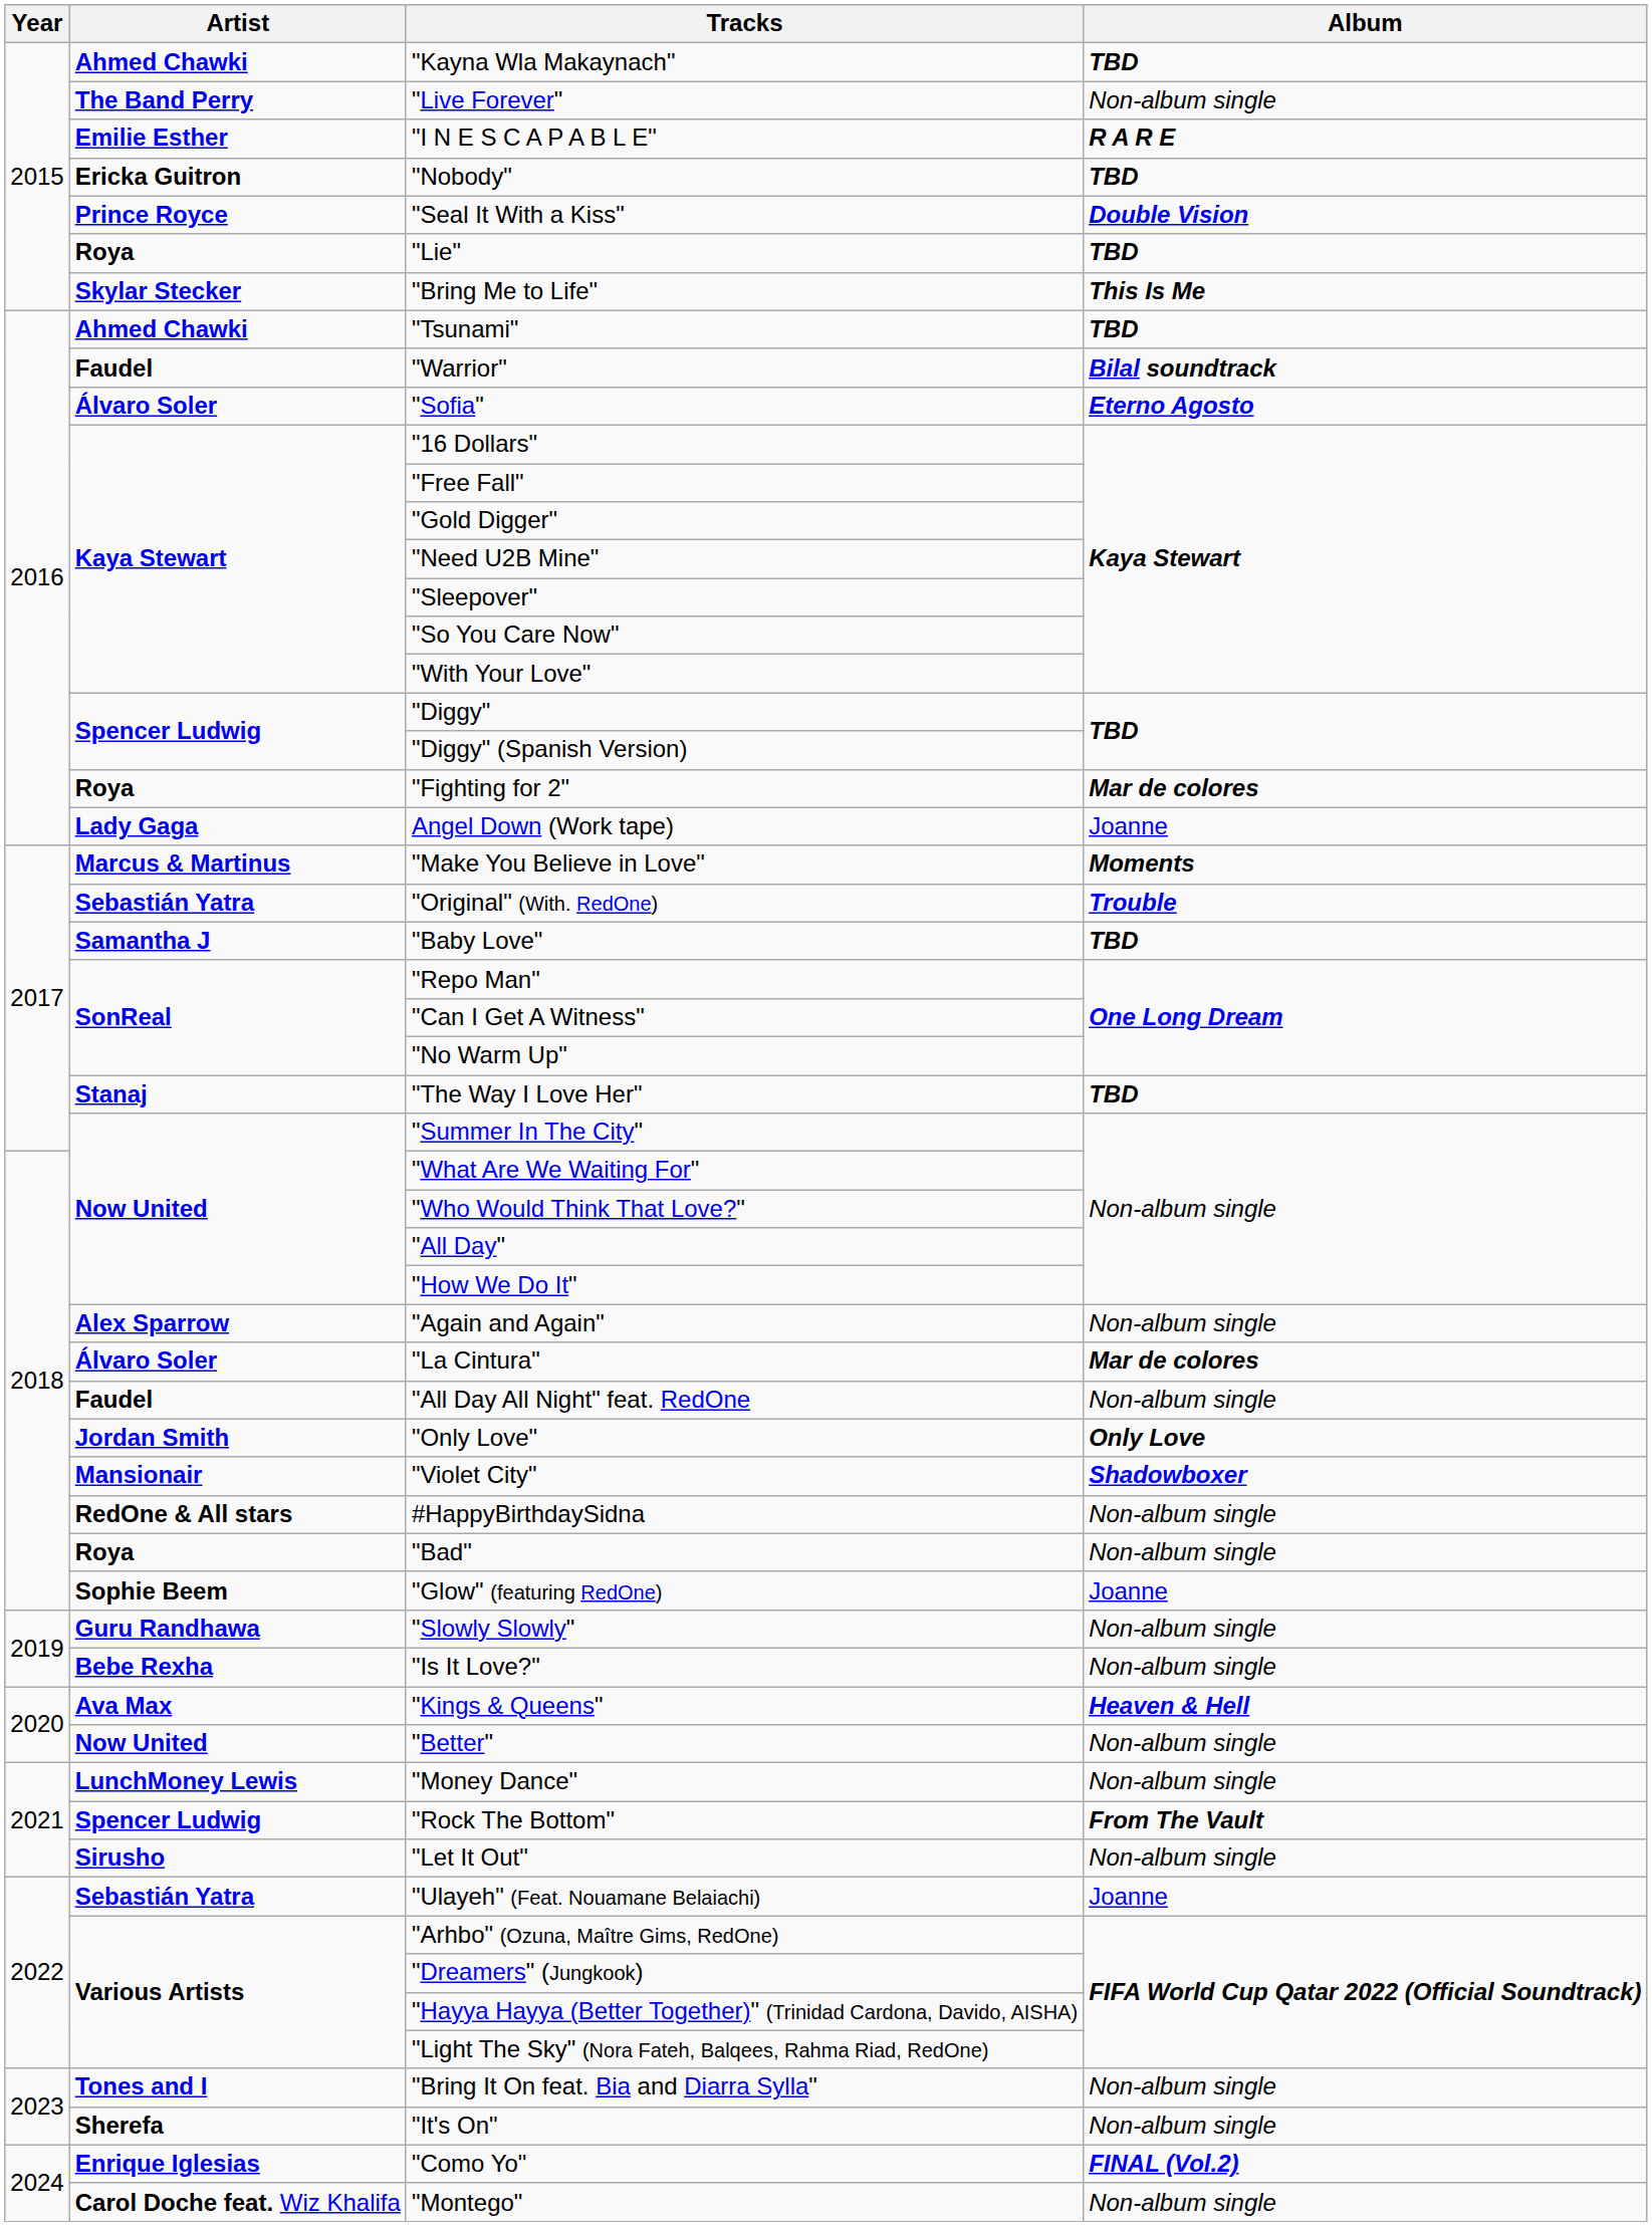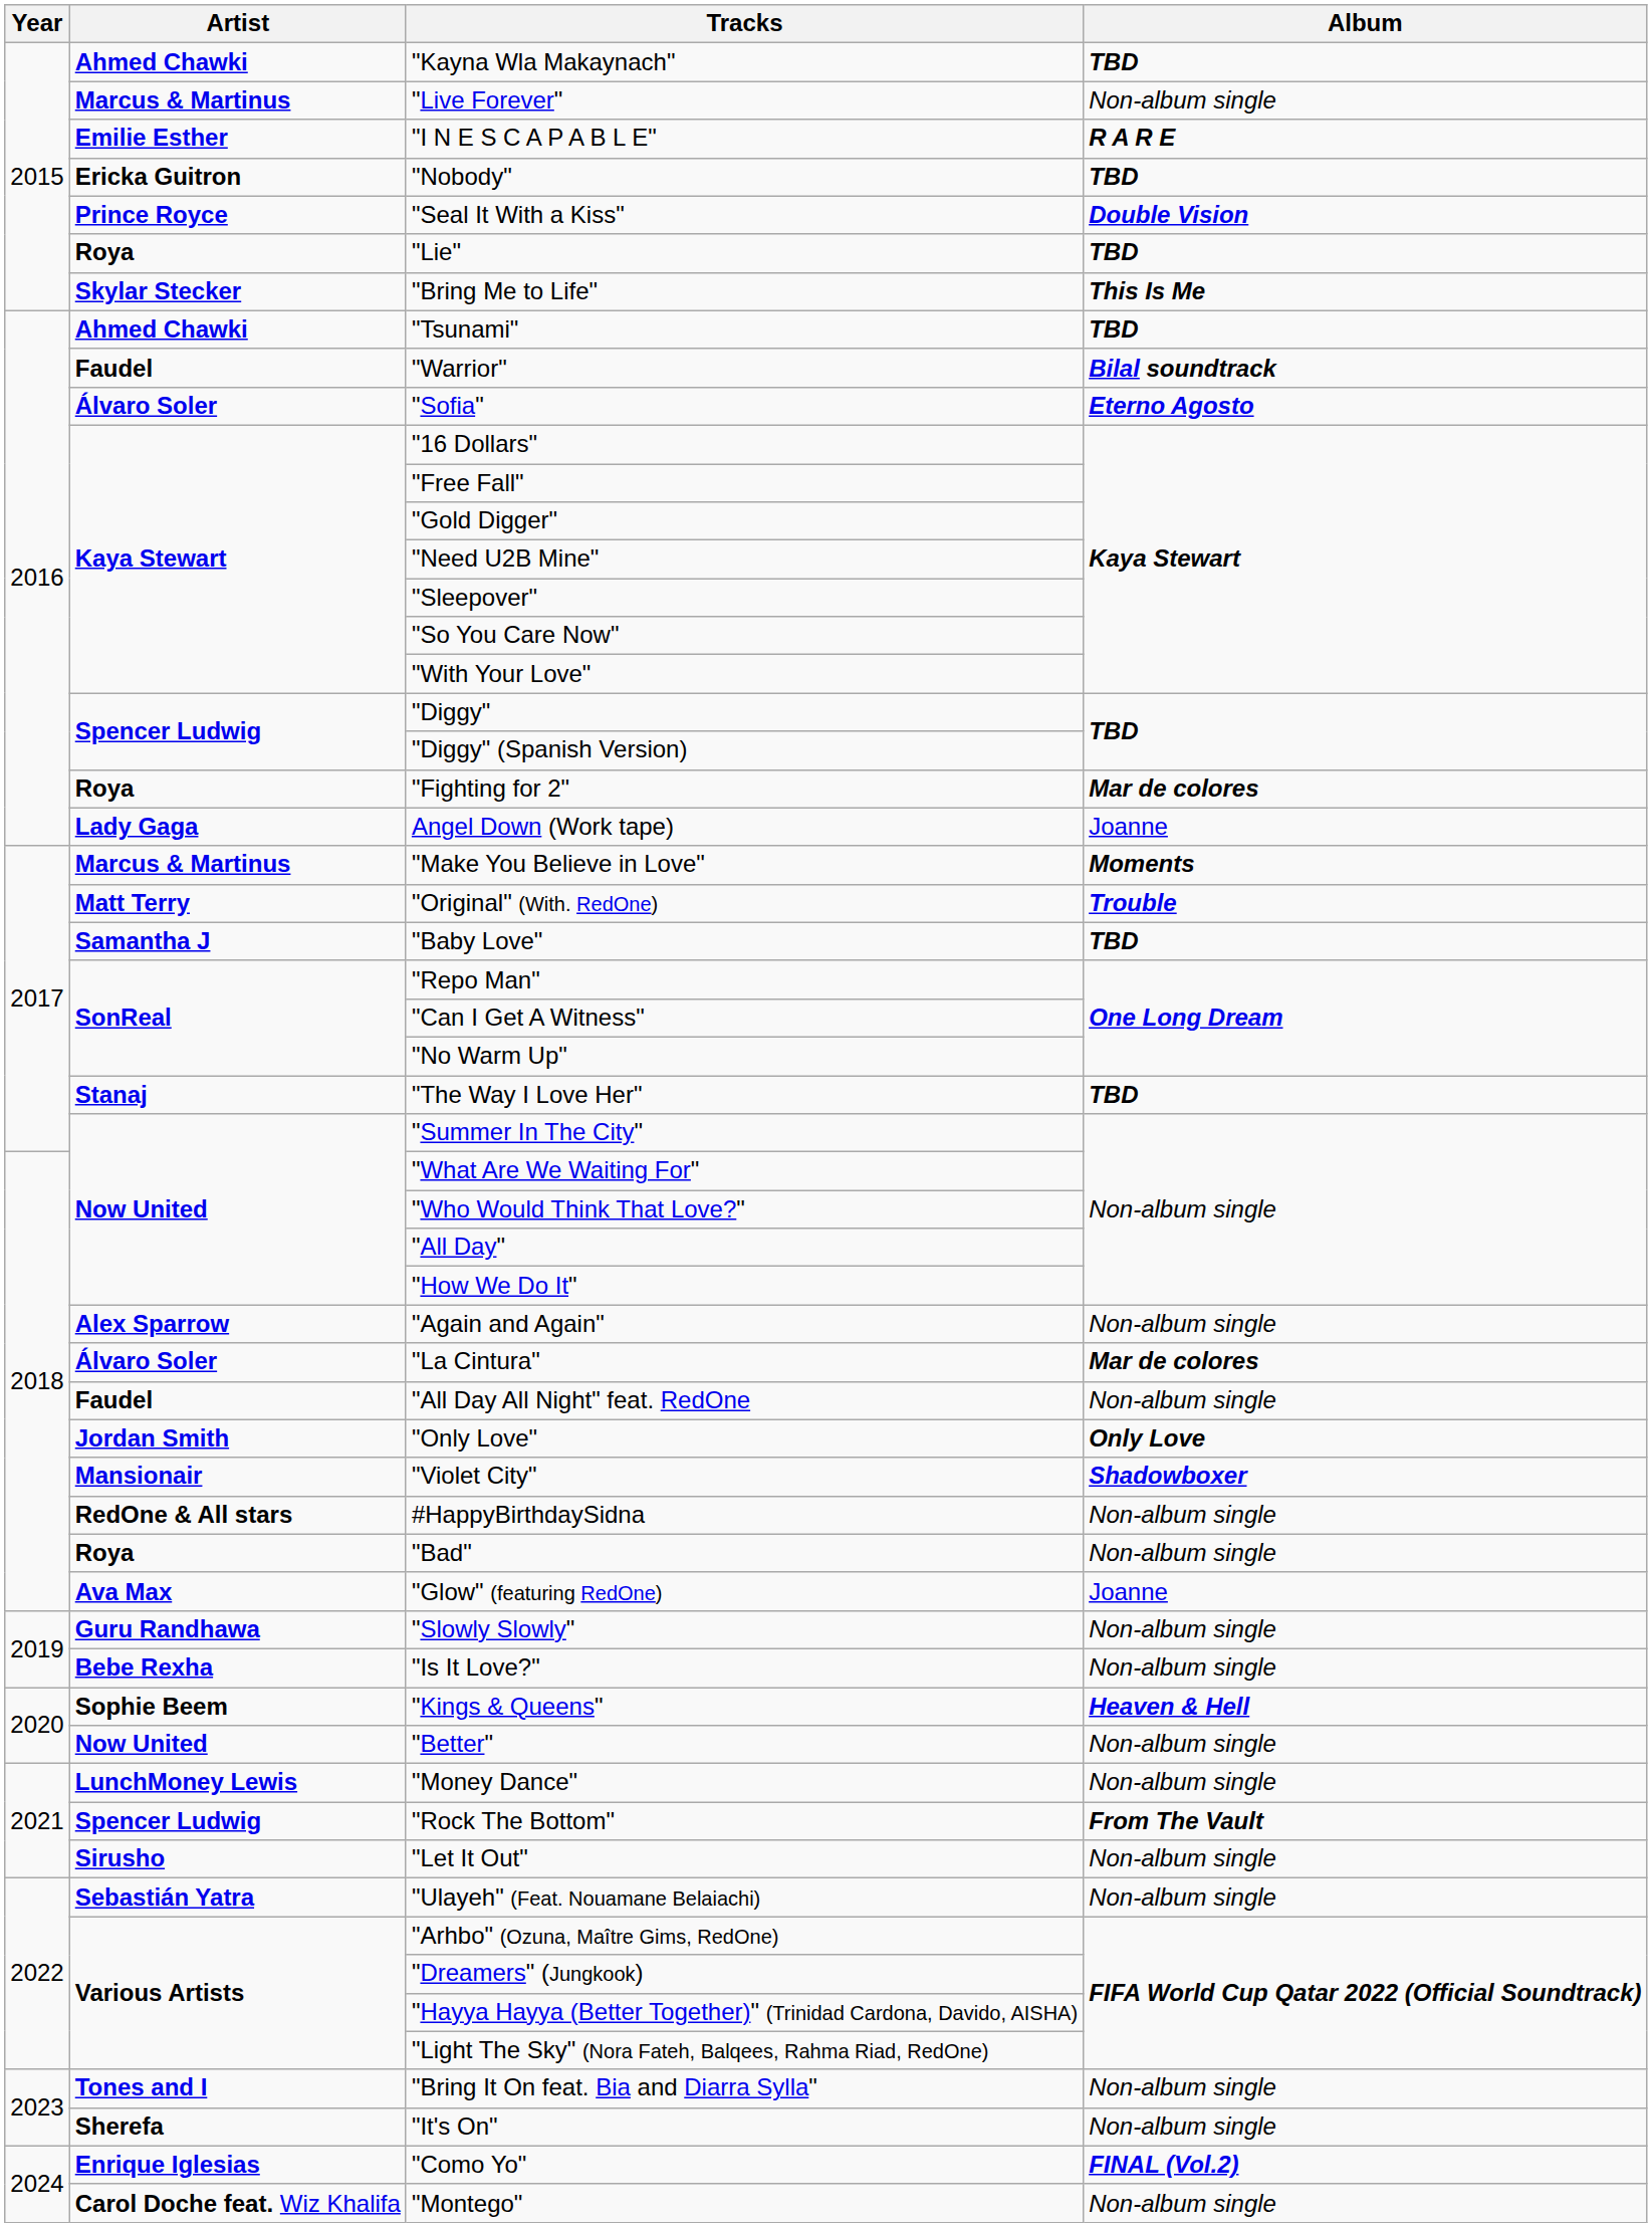 <table class="wikitable">
 <tr>
 <th rowspan="1">Year</th>
 <th rowspan="1">Artist</th>
 <th rowspan="1">Tracks</th>
 <th rowspan="1">Album</th>
 </tr>
 <tr>
 <td rowspan="7" align="center">2015</td>
 <td><strong><a href='#'>Ahmed Chawki</a></strong></td>
 <td>"Kayna Wla Makaynach"</td>
 <td><strong><em>TBD</em></strong></td>
 </tr>
 <tr>
-<td><strong><a href='#'>The Band Perry</a></strong></td>
+<td><strong><a href='#'>Marcus & Martinus</a></strong></td>
 <td>"<a href='#'>Live Forever</a>"</td>
 <td><em>Non-album single</em></td>
 </tr>
 <tr>
 <td><strong><a href='#'>Emilie Esther</a></strong></td>
 <td>"I N E S C A P A B L E"</td>
 <td><strong><em>R A R E</em></strong></td>
 </tr>
 <tr>
 <td><strong>Ericka Guitron</strong></td>
 <td>"Nobody"</td>
 <td><strong><em>TBD</em></strong></td>
 </tr>
 <tr>
 <td><strong><a href='#'>Prince Royce</a></strong></td>
 <td>"Seal It With a Kiss"</td>
 <td><strong><em><a href='#'>Double Vision</a></em></strong></td>
 </tr>
 <tr>
 <td><strong>Roya</strong></td>
 <td>"Lie"</td>
 <td><strong><em>TBD</em></strong></td>
 </tr>
 <tr>
 <td><strong><a href='#'>Skylar Stecker</a></strong></td>
 <td>"Bring Me to Life" </td>
 <td><strong><em>This Is Me</em></strong></td>
 </tr>
 <tr>
 <td rowspan="14" align="center">2016</td>
 <td><strong><a href='#'>Ahmed Chawki</a></strong></td>
 <td>"Tsunami"</td>
 <td><strong><em>TBD</em></strong></td>
 </tr>
 <tr>
 <td><strong>Faudel</strong></td>
 <td>"Warrior"</td>
 <td><strong><em><a href='#'>Bilal</a> soundtrack</em></strong></td>
 </tr>
 <tr>
 <td><strong><a href='#'>Álvaro Soler</a></strong></td>
 <td>"<a href='#'>Sofia</a>"</td>
 <td><strong><em><a href='#'>Eterno Agosto</a></em></strong></td>
 </tr>
 <tr>
 <td rowspan="7"><strong><a href='#'>Kaya Stewart</a></strong></td>
 <td>"16 Dollars" </td>
 <td rowspan="7"><strong><em>Kaya Stewart</em></strong></td>
 </tr>
 <tr>
 <td>"Free Fall"</td>
 </tr>
 <tr>
 <td>"Gold Digger"</td>
 </tr>
 <tr>
 <td>"Need U2B Mine"</td>
 </tr>
 <tr>
 <td>"Sleepover"</td>
 </tr>
 <tr>
 <td>"So You Care Now"</td>
 </tr>
 <tr>
 <td>"With Your Love"</td>
 </tr>
 <tr>
 <td rowspan="2"><strong><a href='#'>Spencer Ludwig</a></strong></td>
 <td>"Diggy"</td>
 <td rowspan="2"><strong><em>TBD</em></strong></td>
 </tr>
 <tr>
 <td>"Diggy"  (Spanish Version)</td>
 </tr>
 <tr>
 <td><strong>Roya</strong></td>
 <td>"Fighting for 2" </td>
 <td><strong><em>Mar de colores</em></strong></td>
 </tr>
 <tr>
 <td><strong><a href='#'>Lady Gaga</a></strong></td>
 <td><a href='#'>Angel Down</a> (Work tape)</td>
 <td><a href='#'>Joanne</a></td>
 </tr>
 <tr>
 <td rowspan="8">2017</td>
 <td><strong><a href='#'>Marcus & Martinus</a></strong></td>
 <td>"Make You Believe in Love"</td>
 <td><strong><em>Moments</em></strong></td>
 </tr>
 <tr>
-<td><strong><a href='#'>Sebastián Yatra</a></strong></td>
+<td><strong><a href='#'>Matt Terry</a></strong></td>
 <td>"Original" <small>(With. <a href='#'>RedOne</a>)</small></td>
 <td><strong><em><a href='#'>Trouble</a></em></strong></td>
 </tr>
 <tr>
 <td><strong><a href='#'>Samantha J</a></strong></td>
 <td>"Baby Love" </td>
 <td><strong><em>TBD</em></strong></td>
 </tr>
 <tr>
 <td rowspan="3"><strong><a href='#'>SonReal</a></strong></td>
 <td>"Repo Man"</td>
 <td rowspan="3"><strong><em><a href='#'>One Long Dream</a></em></strong></td>
 </tr>
 <tr>
 <td>"Can I Get A Witness"</td>
 </tr>
 <tr>
 <td>"No Warm Up"</td>
 </tr>
 <tr>
 <td><strong><a href='#'>Stanaj</a></strong></td>
 <td>"The Way I Love Her"</td>
 <td><strong><em>TBD</em></strong></td>
 </tr>
 <tr>
 <td rowspan="5"><strong><a href='#'>Now United</a></strong></td>
 <td>"<a href='#'>Summer In The City</a>"</td>
 <td rowspan="5"><em>Non-album single</em></td>
 </tr>
 <tr>
 <td rowspan="12">2018</td>
 <td>"<a href='#'>What Are We Waiting For</a>"</td>
 </tr>
 <tr>
 <td>"<a href='#'>Who Would Think That Love?</a>"</td>
 </tr>
 <tr>
 <td>"<a href='#'>All Day</a>"</td>
 </tr>
 <tr>
 <td>"<a href='#'>How We Do It</a>"</td>
 </tr>
 <tr>
 <td><strong><a href='#'>Alex Sparrow</a></strong></td>
 <td>"Again and Again"</td>
 <td><em>Non-album single</em></td>
 </tr>
 <tr>
 <td><strong><a href='#'>Álvaro Soler</a></strong></td>
 <td>"La Cintura"</td>
 <td><strong><em>Mar de colores</em></strong></td>
 </tr>
 <tr>
 <td><strong>Faudel</strong></td>
 <td>"All Day All Night" feat. <a href='#'>RedOne</a></td>
 <td><em>Non-album single</em></td>
 </tr>
 <tr>
 <td><strong><a href='#'>Jordan Smith</a></strong></td>
 <td>"Only Love"</td>
 <td><strong><em>Only Love</em></strong></td>
 </tr>
 <tr>
 <td><strong><a href='#'>Mansionair</a></strong></td>
 <td>"Violet City"</td>
 <td><strong><em><a href='#'>Shadowboxer</a></em></strong></td>
 </tr>
 <tr>
 <td><strong>RedOne & All stars</strong></td>
 <td>#HappyBirthdaySidna</td>
 <td><em>Non-album single</em></td>
 </tr>
 <tr>
 <td><strong>Roya</strong></td>
 <td>"Bad"</td>
 <td><em>Non-album single</em></td>
 </tr>
 <tr>
-<td><strong>Sophie Beem </strong></td>
+<td><strong><a href='#'>Ava Max</a></strong></td>
 <td>"Glow" <small>(featuring <a href='#'>RedOne</a>)</small></td>
 <td><a href='#'>Joanne</a></td>
 </tr>
 <tr>
 <td rowspan="2">2019</td>
 <td><strong><a href='#'>Guru Randhawa</a></strong></td>
 <td>"<a href='#'>Slowly Slowly</a>" </td>
 <td><em>Non-album single</em></td>
 </tr>
 <tr>
 <td><strong><a href='#'>Bebe Rexha</a></strong></td>
 <td>"Is It Love?"</td>
 <td><em>Non-album single</em></td>
 </tr>
 <tr>
 <td rowspan="2">2020</td>
-<td><strong><a href='#'>Ava Max</a></strong></td>
+<td><strong>Sophie Beem </strong></td>
 <td>"<a href='#'>Kings & Queens</a>"</td>
 <td><strong><em><a href='#'>Heaven & Hell</a></em></strong></td>
 </tr>
 <tr>
 <td><strong><a href='#'>Now United</a></strong></td>
 <td>"<a href='#'>Better</a>"</td>
 <td><em>Non-album single</em></td>
 </tr>
 <tr>
 <td rowspan="3">2021</td>
 <td><strong><a href='#'>LunchMoney Lewis</a></strong></td>
 <td>"Money Dance"</td>
 <td><em>Non-album single</em></td>
 </tr>
 <tr>
 <td><strong><a href='#'>Spencer Ludwig</a></strong></td>
 <td>"Rock The Bottom"</td>
 <td><strong><em>From The Vault</em></strong></td>
 </tr>
 <tr>
 <td><strong><a href='#'>Sirusho</a></strong></td>
 <td>"Let It Out"</td>
 <td><em>Non-album single</em></td>
 </tr>
 <tr>
 <td rowspan="5">2022</td>
 <td><strong><a href='#'>Sebastián Yatra</a></strong></td>
 <td>"Ulayeh" <small>(Feat. Nouamane Belaiachi)</small></td>
-<td><a href='#'>Joanne</a></td>
+<td><em>Non-album single</em></td>
 </tr>
 <tr>
 <td rowspan="4"><strong>Various Artists</strong></td>
 <td>"Arhbo" <small>(Ozuna, Maître Gims, RedOne)</small></td>
 <td rowspan="4"><strong><em>FIFA World Cup Qatar 2022 (Official Soundtrack)</em></strong></td>
 </tr>
 <tr>
 <td>"<a href='#'>Dreamers</a>" (<small>Jungkook</small>)</td>
 </tr>
 <tr>
 <td>"<a href='#'>Hayya Hayya (Better Together)</a>" <small>(Trinidad Cardona, Davido, AISHA)</small></td>
 </tr>
 <tr>
 <td>"Light The Sky" <small>(Nora Fateh, Balqees, Rahma Riad, RedOne)</small></td>
 </tr>
 <tr>
 <td rowspan="2">2023</td>
 <td><strong><a href='#'>Tones and I</a></strong></td>
 <td>"Bring It On feat. <a href='#'>Bia</a> and <a href='#'>Diarra Sylla</a>"</td>
 <td><em>Non-album single</em></td>
 </tr>
 <tr>
 <td><strong>Sherefa</strong></td>
 <td>"It's On"</td>
 <td><em>Non-album single</em></td>
 </tr>
 <tr>
 <td rowspan="2">2024</td>
 <td><strong><a href='#'>Enrique Iglesias</a></strong></td>
 <td>"Como Yo"</td>
 <td><strong><em><a href='#'>FINAL (Vol.2)</a></em></strong></td>
 </tr>
 <tr>
 <td><strong>Carol Doche feat.</strong> <a href='#'>Wiz Khalifa</a></td>
 <td>"Montego"</td>
 <td><em>Non-album single</em></td>
 </tr>
 </table>
